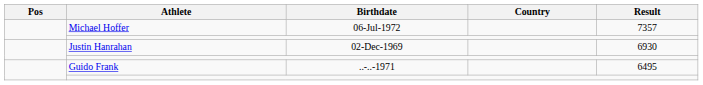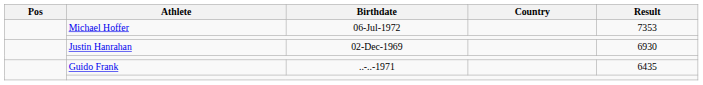 <table class="wikitable"  style="text-align:center; width:90%;">
 <tr>
 <th>Pos</th>
 <th>Athlete</th>
 <th>Birthdate</th>
 <th>Country</th>
 <th>Result</th>
 </tr>
 <tr>
 <td align=center rowspan=2></td>
 <td align=left><a href='#'>Michael Hoffer</a></td>
 <td>06-Jul-1972</td>
 <td align=left></td>
-<td>7357</td>
+<td>7353</td>
 </tr>
 <tr>
 <td colspan=4></td>
 </tr>
 <tr>
 <td align=center rowspan=2></td>
 <td align=left><a href='#'>Justin Hanrahan</a></td>
 <td>02-Dec-1969</td>
 <td align=left></td>
 <td>6930</td>
 </tr>
 <tr>
 <td colspan=4></td>
 </tr>
 <tr>
 <td align=center rowspan=2></td>
 <td align=left><a href='#'>Guido Frank</a></td>
 <td>..-..-1971</td>
 <td align=left></td>
-<td>6495</td>
+<td>6435</td>
 </tr>
 <tr>
 <td colspan=4></td>
 </tr>
 </table>
